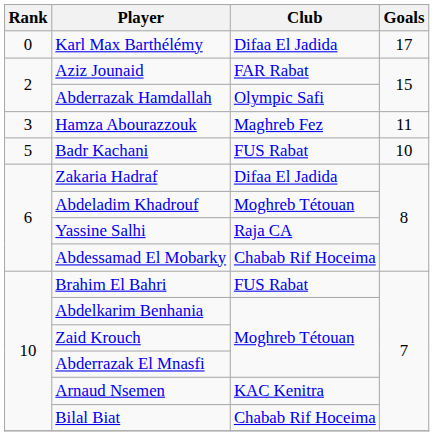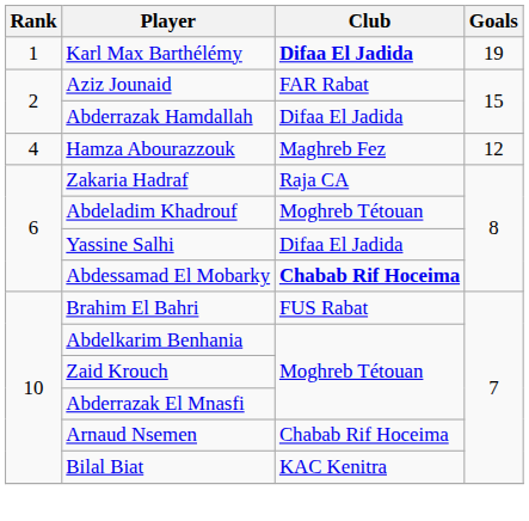 <table class=wikitable style=text-align:center>
 <tr>
 <th>Rank</th>
 <th>Player</th>
 <th>Club</th>
 <th>Goals</th>
 </tr>
 <tr>
-<td>0</td>
+<td>1</td>
 <td align="left"> <a href='#'>Karl Max Barthélémy</a></td>
-<td align="left"><a href='#'>Difaa El Jadida</a></td>
-<td>17</td>
+<td align="left"><strong><a href='#'>Difaa El Jadida</a></strong></td>
+<td>19</td>
 </tr>
 <tr>
 <td rowspan="2">2</td>
 <td align="left"> <a href='#'>Aziz Jounaid</a></td>
 <td align="left"><a href='#'>FAR Rabat</a></td>
 <td rowspan="2">15</td>
 </tr>
 <tr>
 <td align="left"> <a href='#'>Abderrazak Hamdallah</a></td>
-<td align="left"><a href='#'>Olympic Safi</a></td>
+<td align="left"><a href='#'>Difaa El Jadida</a></td>
 </tr>
 <tr>
-<td>3</td>
+<td>4</td>
 <td align="left"> <a href='#'>Hamza Abourazzouk</a></td>
 <td align="left"><a href='#'>Maghreb Fez</a></td>
-<td>11</td>
-</tr>
-<tr>
-<td>5</td>
-<td align="left"> <a href='#'>Badr Kachani</a></td>
-<td align="left"><a href='#'>FUS Rabat</a></td>
-<td>10</td>
+<td>12</td>
 </tr>
 <tr>
 <td rowspan="4">6</td>
 <td align="left"> <a href='#'>Zakaria Hadraf</a></td>
-<td align="left"><a href='#'>Difaa El Jadida</a></td>
+<td align="left"><a href='#'>Raja CA</a></td>
 <td rowspan="4">8</td>
 </tr>
 <tr>
 <td align="left"> <a href='#'>Abdeladim Khadrouf</a></td>
 <td align="left"><a href='#'>Moghreb Tétouan</a></td>
 </tr>
 <tr>
 <td align="left"> <a href='#'>Yassine Salhi</a></td>
-<td align="left"><a href='#'>Raja CA</a></td>
+<td align="left"><a href='#'>Difaa El Jadida</a></td>
 </tr>
 <tr>
 <td align="left"> <a href='#'>Abdessamad El Mobarky</a></td>
-<td align="left"><a href='#'>Chabab Rif Hoceima</a></td>
+<td align="left"><strong><a href='#'>Chabab Rif Hoceima</a></strong></td>
 </tr>
 <tr>
 <td rowspan="6">10</td>
 <td align="left"> <a href='#'>Brahim El Bahri</a></td>
 <td align="left"><a href='#'>FUS Rabat</a></td>
 <td rowspan="6">7</td>
 </tr>
 <tr>
 <td align="left"> <a href='#'>Abdelkarim Benhania</a></td>
 <td align="left" rowspan="3"><a href='#'>Moghreb Tétouan</a></td>
 </tr>
 <tr>
 <td align="left"> <a href='#'>Zaid Krouch</a></td>
 </tr>
 <tr>
 <td align="left"> <a href='#'>Abderrazak El Mnasfi</a></td>
 </tr>
 <tr>
 <td align="left"> <a href='#'>Arnaud Nsemen</a></td>
-<td align="left"><a href='#'>KAC Kenitra</a></td>
+<td align="left"><a href='#'>Chabab Rif Hoceima</a></td>
 </tr>
 <tr>
 <td align="left"> <a href='#'>Bilal Biat</a></td>
-<td align="left"><a href='#'>Chabab Rif Hoceima</a></td>
+<td align="left"><a href='#'>KAC Kenitra</a></td>
 </tr>
 <tr>
 </tr>
 </table>
